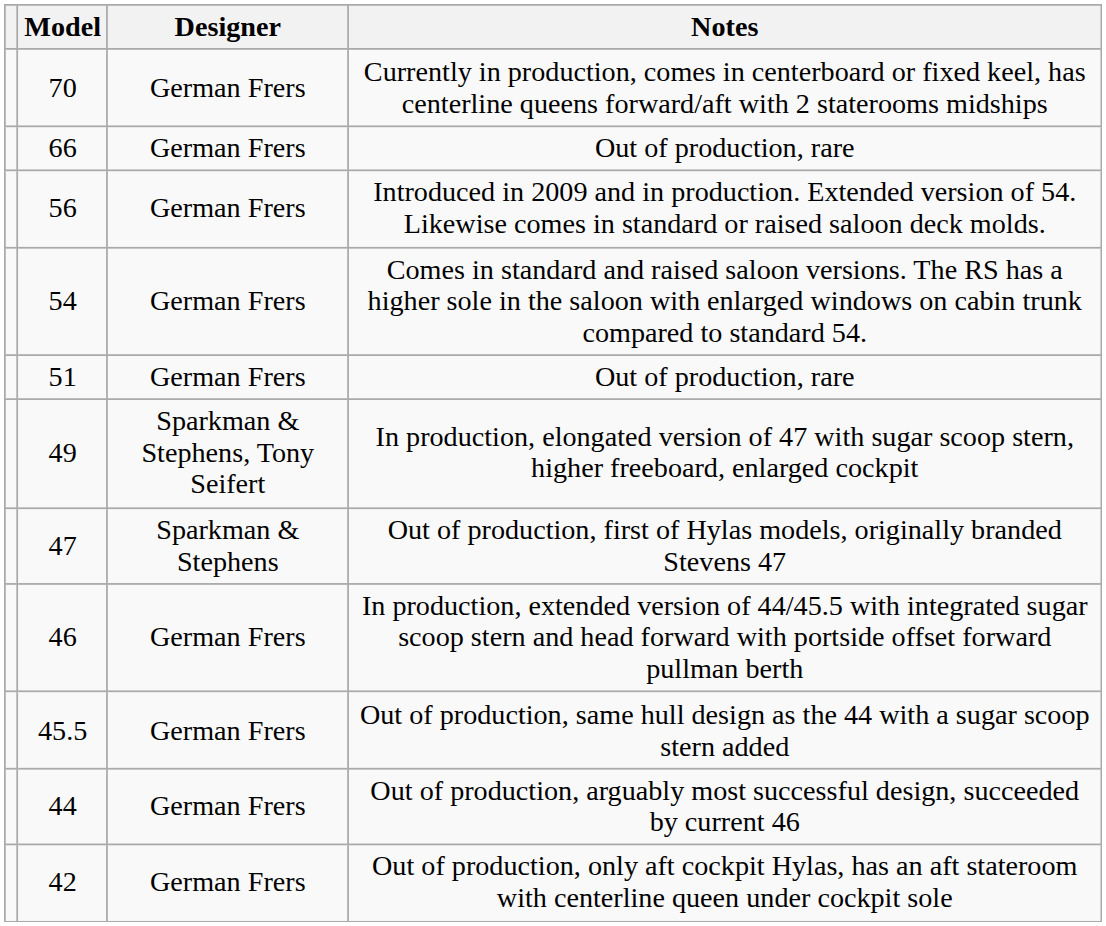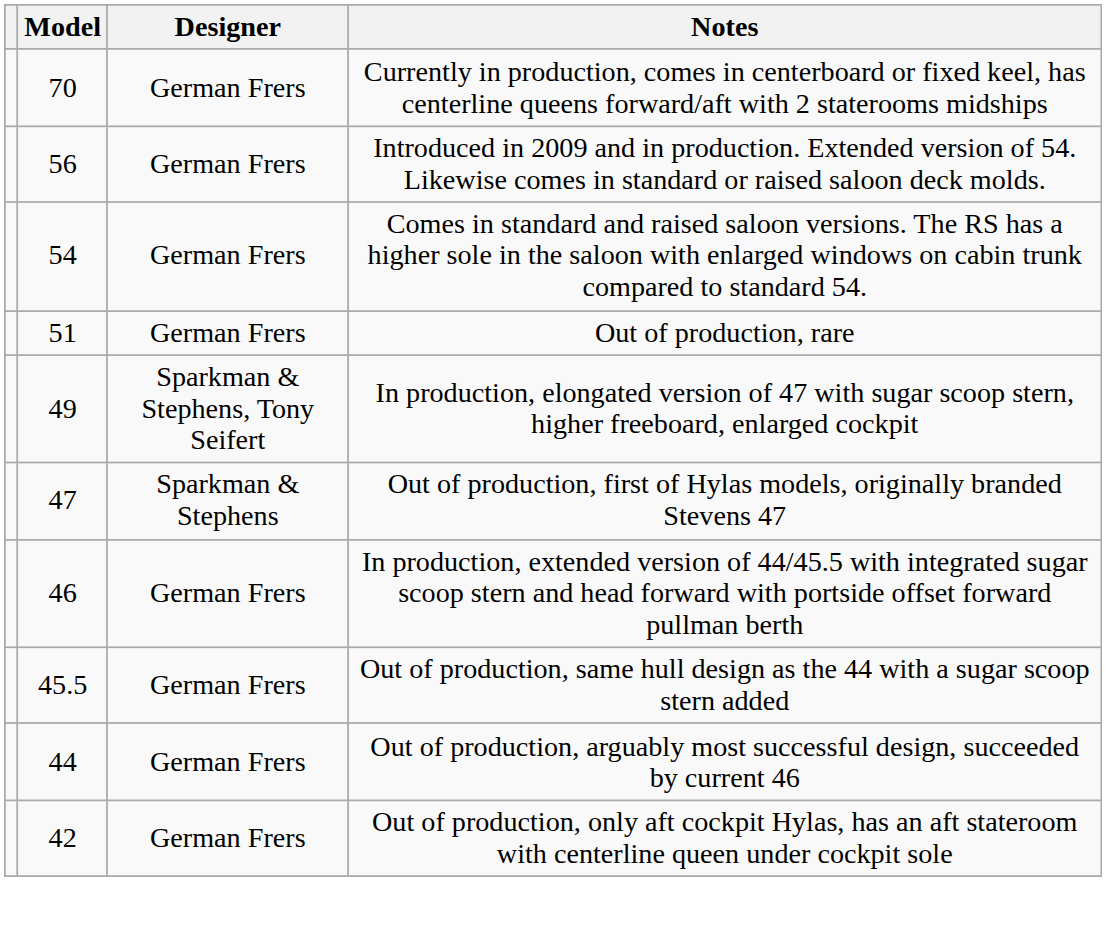 <table class="wikitable" style="margin: 1em auto 1em auto">
 <tr>
 <th></th>
 <th>Model</th>
 <th>Designer</th>
 <th>Notes</th>
 </tr>
 <tr align="center">
 <td></td>
 <td>70</td>
 <td>German Frers</td>
 <td>Currently in production, comes in centerboard or fixed keel, has centerline queens forward/aft with 2 staterooms midships</td>
-</tr>
-<tr align="center">
-<td></td>
-<td>66</td>
-<td>German Frers</td>
-<td>Out of production, rare</td>
 </tr>
 <tr align="center">
 <td></td>
 <td>56</td>
 <td>German Frers</td>
 <td>Introduced in 2009 and in production. Extended version of 54. Likewise comes in standard or raised saloon deck molds.</td>
 </tr>
 <tr align="center">
 <td></td>
 <td>54</td>
 <td>German Frers</td>
 <td>Comes in standard and raised saloon versions. The RS has a higher sole in the saloon with enlarged windows on cabin trunk compared to standard 54.</td>
 </tr>
 <tr align="center">
 <td></td>
 <td>51</td>
 <td>German Frers</td>
 <td>Out of production, rare</td>
 </tr>
 <tr align="center">
 <td></td>
 <td>49</td>
 <td>Sparkman & Stephens, Tony Seifert</td>
 <td>In production, elongated version of 47 with sugar scoop stern, higher freeboard, enlarged cockpit</td>
 </tr>
 <tr align="center">
 <td></td>
 <td>47</td>
 <td>Sparkman & Stephens</td>
 <td>Out of production, first of Hylas models, originally branded Stevens 47</td>
 </tr>
 <tr align="center">
 <td></td>
 <td>46</td>
 <td>German Frers</td>
 <td>In production, extended version of 44/45.5 with integrated sugar scoop stern and head forward with portside offset forward pullman berth</td>
 </tr>
 <tr align="center">
 <td></td>
 <td>45.5</td>
 <td>German Frers</td>
 <td>Out of production, same hull design as the 44 with a sugar scoop stern added</td>
 </tr>
 <tr align="center">
 <td></td>
 <td>44</td>
 <td>German Frers</td>
 <td>Out of production, arguably most successful design, succeeded by current 46</td>
 </tr>
 <tr align="center">
 <td></td>
 <td>42</td>
 <td>German Frers</td>
 <td>Out of production, only aft cockpit Hylas, has an aft stateroom with centerline queen under cockpit sole</td>
 </tr>
 </table>
